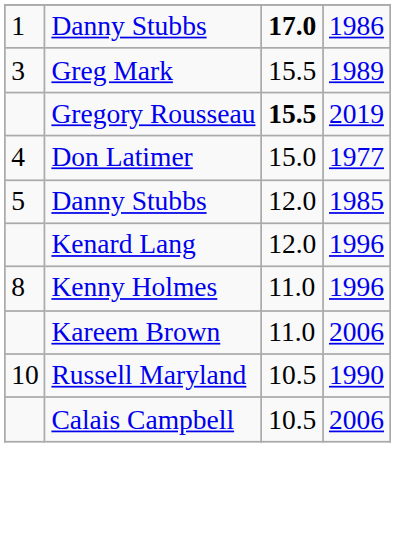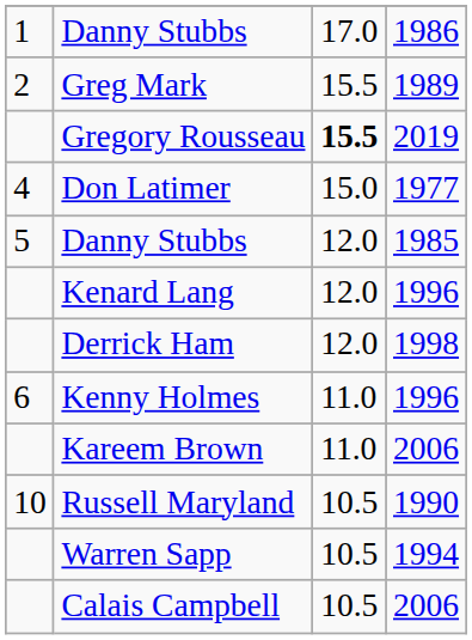 <table class="wikitable">
 <tr>
 </tr>
 <tr>
 <td>1</td>
 <td><a href='#'>Danny Stubbs</a></td>
-<td><strong>17.0</strong></td>
+<td>17.0</td>
 <td><a href='#'>1986</a></td>
 </tr>
 <tr>
-<td>3</td>
+<td>2</td>
 <td><a href='#'>Greg Mark</a></td>
 <td>15.5</td>
 <td><a href='#'>1989</a></td>
 </tr>
 <tr>
 <td></td>
 <td><a href='#'>Gregory Rousseau</a></td>
 <td><strong>15.5</strong></td>
 <td><a href='#'>2019</a></td>
 </tr>
 <tr>
 <td>4</td>
 <td><a href='#'>Don Latimer</a></td>
 <td>15.0</td>
 <td><a href='#'>1977</a></td>
 </tr>
 <tr>
 <td>5</td>
 <td><a href='#'>Danny Stubbs</a></td>
 <td>12.0</td>
 <td><a href='#'>1985</a></td>
 </tr>
 <tr>
 <td></td>
 <td><a href='#'>Kenard Lang</a></td>
 <td>12.0</td>
 <td><a href='#'>1996</a></td>
 </tr>
 <tr>
-<td>8</td>
+<td></td>
+<td><a href='#'>Derrick Ham</a></td>
+<td>12.0</td>
+<td><a href='#'>1998</a></td>
+</tr>
+<tr>
+<td>6</td>
 <td><a href='#'>Kenny Holmes</a></td>
 <td>11.0</td>
 <td><a href='#'>1996</a></td>
 </tr>
 <tr>
 <td></td>
 <td><a href='#'>Kareem Brown</a></td>
 <td>11.0</td>
 <td><a href='#'>2006</a></td>
 </tr>
 <tr>
 <td>10</td>
 <td><a href='#'>Russell Maryland</a></td>
 <td>10.5</td>
 <td><a href='#'>1990</a></td>
 </tr>
 <tr>
 <td></td>
+<td><a href='#'>Warren Sapp</a></td>
+<td>10.5</td>
+<td><a href='#'>1994</a></td>
+</tr>
+<tr>
+<td></td>
 <td><a href='#'>Calais Campbell</a></td>
 <td>10.5</td>
 <td><a href='#'>2006</a></td>
 </tr>
 </table>
